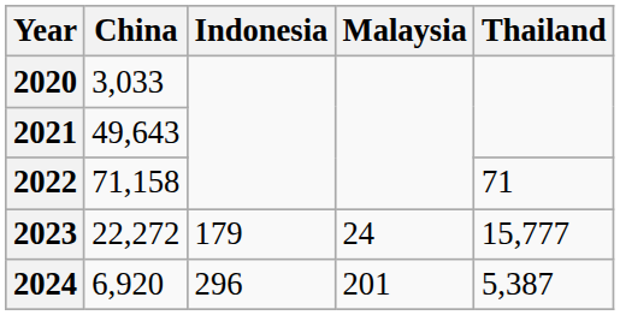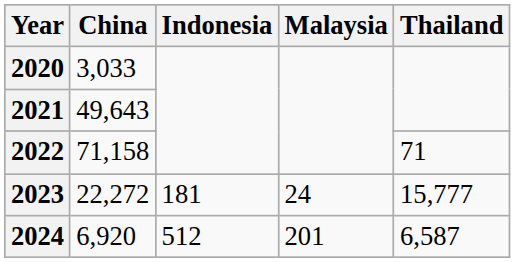 <table class="wikitable">
 <tr>
 <th>Year</th>
 <th>China</th>
 <th>Indonesia</th>
 <th>Malaysia</th>
 <th>Thailand</th>
 </tr>
 <tr>
 <th>2020</th>
 <td>3,033</td>
 <td rowspan="3"></td>
 <td rowspan="3"></td>
 <td rowspan="2"></td>
 </tr>
 <tr>
 <th>2021</th>
 <td>49,643</td>
 </tr>
 <tr>
 <th>2022</th>
 <td>71,158</td>
 <td>71</td>
 </tr>
 <tr>
 <th>2023</th>
 <td>22,272</td>
-<td>179</td>
+<td>181</td>
 <td>24</td>
 <td>15,777</td>
 </tr>
 <tr>
 <th>2024</th>
 <td>6,920</td>
-<td>296</td>
+<td>512</td>
 <td>201</td>
-<td>5,387</td>
+<td>6,587</td>
 </tr>
 </table>
